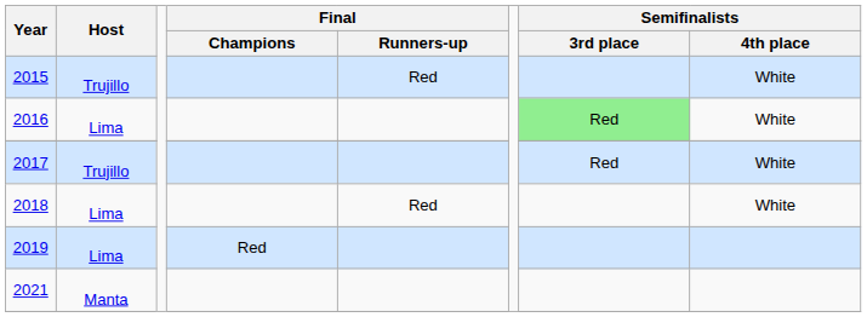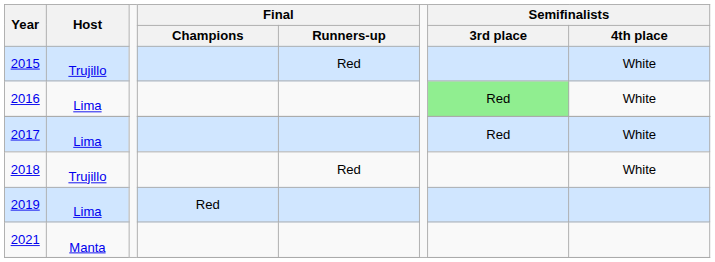 <table class="wikitable" style="font-size:90%; text-align: center;">
 <tr>
 <th rowspan=2 width=5%>Year</th>
 <th rowspan=2 width=10%>Host</th>
 <td width=1% rowspan=21 style="border-top:none;border-bottom:none;"></td>
 <th colspan=2>Final</th>
 <td width=1% rowspan=21 style="border-top:none;border-bottom:none;"></td>
 <th colspan=2>Semifinalists</th>
 </tr>
 <tr>
 <th width=17%>Champions</th>
 <th width=17%>Runners-up</th>
 <th width=17%>3rd place</th>
 <th width=17%>4th place</th>
 </tr>
 <tr style="background: #D0E6FF;">
 <td><a href='#'>2015</a></td>
 <td><br><a href='#'>Trujillo</a></td>
 <td><strong></strong></td>
 <td> Red</td>
 <td></td>
 <td> White</td>
 </tr>
 <tr>
 <td><a href='#'>2016</a></td>
 <td><br><a href='#'>Lima</a></td>
 <td><strong></strong></td>
 <td></td>
 <td style="background: lightgreen;"> Red</td>
 <td> White</td>
 </tr>
 <tr>
 </tr>
 <tr style="background: #D0E6FF;">
 <td><a href='#'>2017</a></td>
-<td><br><a href='#'>Trujillo</a></td>
+<td><br><a href='#'>Lima</a></td>
 <td><strong></strong></td>
 <td></td>
 <td> Red</td>
 <td> White</td>
 </tr>
 <tr>
 <td><a href='#'>2018</a></td>
-<td><br><a href='#'>Lima</a></td>
+<td><br><a href='#'>Trujillo</a></td>
 <td><strong></strong></td>
 <td> Red</td>
 <td></td>
 <td> White</td>
 </tr>
 <tr style="background: #D0E6FF;">
 <td><a href='#'>2019</a></td>
 <td><br><a href='#'>Lima</a></td>
 <td><strong></strong> Red</td>
 <td></td>
 <td></td>
 <td></td>
 </tr>
 <tr>
 <td><a href='#'>2021</a></td>
 <td><br><a href='#'>Manta</a></td>
 <td><strong></strong></td>
 <td></td>
 <td></td>
 <td></td>
 </tr>
 <tr>
 </tr>
 </table>
